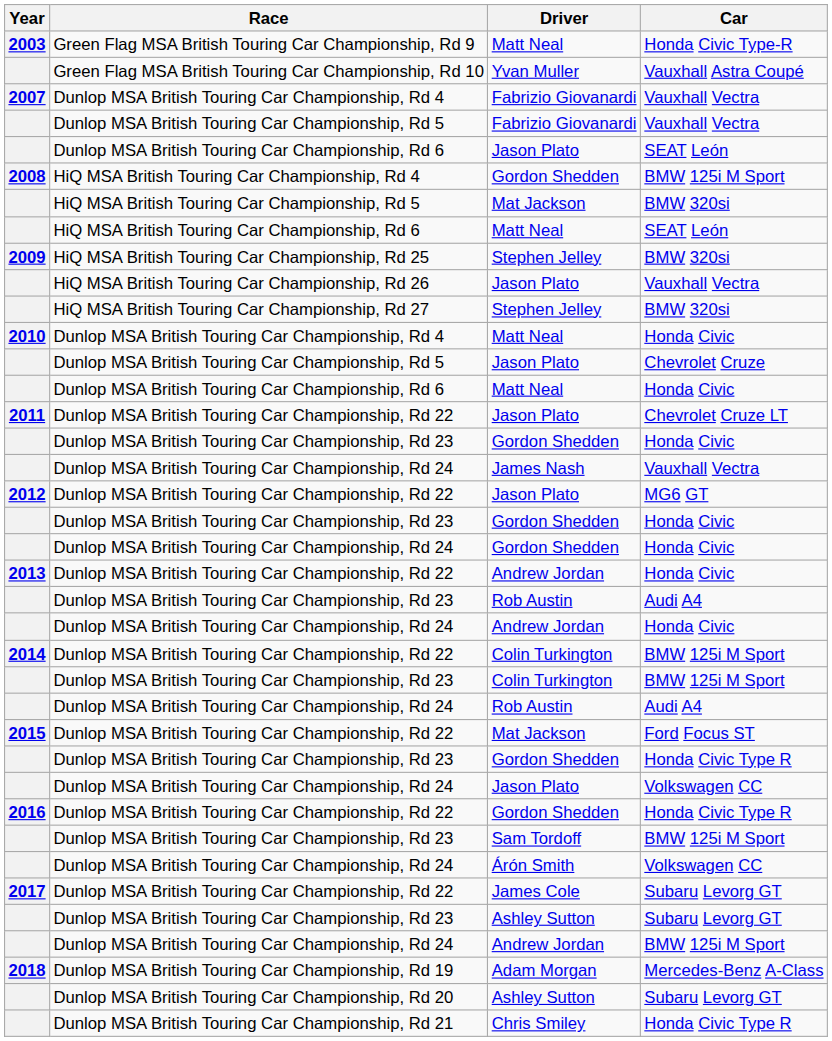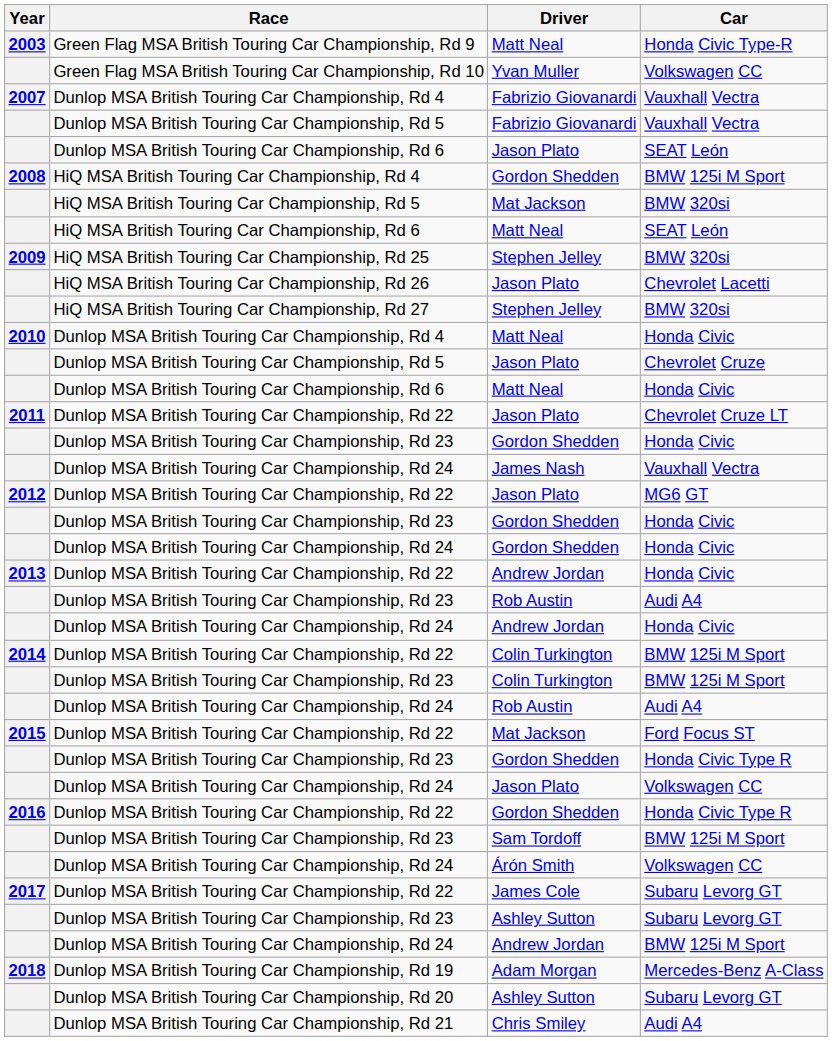 <table class="wikitable" style="font-size: 95%;">
 <tr>
 <th>Year</th>
 <th>Race</th>
 <th>Driver</th>
 <th>Car</th>
 </tr>
 <tr>
 <th><a href='#'>2003</a></th>
 <td 2003 Green Flag MSA British Touring Car Championship Round 9>Green Flag MSA British Touring Car Championship, Rd 9</td>
 <td> <a href='#'>Matt Neal</a></td>
 <td><a href='#'>Honda</a> <a href='#'>Civic Type-R</a></td>
 </tr>
 <tr>
 <th></th>
 <td 2003 Green Flag MSA British Touring Car Championship Round 10>Green Flag MSA British Touring Car Championship, Rd 10</td>
 <td> <a href='#'>Yvan Muller</a></td>
-<td><a href='#'>Vauxhall</a> <a href='#'>Astra Coupé</a></td>
+<td><a href='#'>Volkswagen</a> <a href='#'>CC</a></td>
 </tr>
 <tr>
 <th><a href='#'>2007</a></th>
 <td 2007 Dunlop MSA British Touring Car Championship Round 4>Dunlop MSA British Touring Car Championship, Rd 4</td>
 <td> <a href='#'>Fabrizio Giovanardi</a></td>
 <td><a href='#'>Vauxhall</a> <a href='#'>Vectra</a></td>
 </tr>
 <tr>
 <th></th>
 <td 2007 Dunlop MSA British Touring Car Championship Round 5>Dunlop MSA British Touring Car Championship, Rd 5</td>
 <td> <a href='#'>Fabrizio Giovanardi</a></td>
 <td><a href='#'>Vauxhall</a> <a href='#'>Vectra</a></td>
 </tr>
 <tr>
 <th></th>
 <td 2007 Dunlop MSA British Touring Car Championship Round 6>Dunlop MSA British Touring Car Championship, Rd 6</td>
 <td> <a href='#'>Jason Plato</a></td>
 <td><a href='#'>SEAT</a> <a href='#'>León</a></td>
 </tr>
 <tr>
 <th><a href='#'>2008</a></th>
 <td 2008 HiQ MSA British Touring Car Championship Round 4>HiQ MSA British Touring Car Championship, Rd 4</td>
 <td> <a href='#'>Gordon Shedden</a></td>
 <td><a href='#'>BMW</a> <a href='#'>125i M Sport</a></td>
 </tr>
 <tr>
 <th></th>
 <td 2008 HiQ MSA British Touring Car Championship Round 5>HiQ MSA British Touring Car Championship, Rd 5</td>
 <td> <a href='#'>Mat Jackson</a></td>
 <td><a href='#'>BMW</a> <a href='#'>320si</a></td>
 </tr>
 <tr>
 <th></th>
 <td 2008 HiQ MSA British Touring Car Championship Round 6>HiQ MSA British Touring Car Championship, Rd 6</td>
 <td> <a href='#'>Matt Neal</a></td>
 <td><a href='#'>SEAT</a> <a href='#'>León</a></td>
 </tr>
 <tr>
 <th><a href='#'>2009</a></th>
 <td 2009 HiQ MSA British Touring Car Championship Round 25>HiQ MSA British Touring Car Championship, Rd 25</td>
 <td> <a href='#'>Stephen Jelley</a></td>
 <td><a href='#'>BMW</a> <a href='#'>320si</a></td>
 </tr>
 <tr>
 <th></th>
 <td 2009 HiQ MSA British Touring Car Championship Round 26>HiQ MSA British Touring Car Championship, Rd 26</td>
 <td> <a href='#'>Jason Plato</a></td>
-<td><a href='#'>Vauxhall</a> <a href='#'>Vectra</a></td>
+<td><a href='#'>Chevrolet</a> <a href='#'>Lacetti</a></td>
 </tr>
 <tr>
 <th></th>
 <td 2009 HiQ MSA British Touring Car Championship Round 27>HiQ MSA British Touring Car Championship, Rd 27</td>
 <td> <a href='#'>Stephen Jelley</a></td>
 <td><a href='#'>BMW</a> <a href='#'>320si</a></td>
 </tr>
 <tr>
 <th><a href='#'>2010</a></th>
 <td 2010 Dunlop MSA British Touring Car Championship Round 4>Dunlop MSA British Touring Car Championship, Rd 4</td>
 <td> <a href='#'>Matt Neal</a></td>
 <td><a href='#'>Honda</a> <a href='#'>Civic</a></td>
 </tr>
 <tr>
 <th></th>
 <td 2010 Dunlop MSA British Touring Car Championship Round 5>Dunlop MSA British Touring Car Championship, Rd 5</td>
 <td> <a href='#'>Jason Plato</a></td>
 <td><a href='#'>Chevrolet</a> <a href='#'>Cruze</a></td>
 </tr>
 <tr>
 <th></th>
 <td 2010 Dunlop MSA British Touring Car Championship Round 6>Dunlop MSA British Touring Car Championship, Rd 6</td>
 <td> <a href='#'>Matt Neal</a></td>
 <td><a href='#'>Honda</a> <a href='#'>Civic</a></td>
 </tr>
 <tr>
 <th><a href='#'>2011</a></th>
 <td 2011 Dunlop MSA British Touring Car Championship Round 22>Dunlop MSA British Touring Car Championship, Rd 22</td>
 <td> <a href='#'>Jason Plato</a></td>
 <td><a href='#'>Chevrolet</a> <a href='#'>Cruze LT</a></td>
 </tr>
 <tr>
 <th></th>
 <td 2011 Dunlop MSA British Touring Car Championship Round 23>Dunlop MSA British Touring Car Championship, Rd 23</td>
 <td> <a href='#'>Gordon Shedden</a></td>
 <td><a href='#'>Honda</a> <a href='#'>Civic</a></td>
 </tr>
 <tr>
 <th></th>
 <td 2011 Dunlop MSA British Touring Car Championship Round 24>Dunlop MSA British Touring Car Championship, Rd 24</td>
 <td> <a href='#'>James Nash</a></td>
 <td><a href='#'>Vauxhall</a> <a href='#'>Vectra</a></td>
 </tr>
 <tr>
 <th><a href='#'>2012</a></th>
 <td 2012 Dunlop MSA British Touring Car Championship Round 22>Dunlop MSA British Touring Car Championship, Rd 22</td>
 <td> <a href='#'>Jason Plato</a></td>
 <td><a href='#'>MG6</a> <a href='#'>GT</a></td>
 </tr>
 <tr>
 <th></th>
 <td 2012 Dunlop MSA British Touring Car Championship Round 23>Dunlop MSA British Touring Car Championship, Rd 23</td>
 <td> <a href='#'>Gordon Shedden</a></td>
 <td><a href='#'>Honda</a> <a href='#'>Civic</a></td>
 </tr>
 <tr>
 <th></th>
 <td 2012 Dunlop MSA British Touring Car Championship Round 24>Dunlop MSA British Touring Car Championship, Rd 24</td>
 <td> <a href='#'>Gordon Shedden</a></td>
 <td><a href='#'>Honda</a> <a href='#'>Civic</a></td>
 </tr>
 <tr>
 <th><a href='#'>2013</a></th>
 <td 2013 Dunlop MSA British Touring Car Championship Round 22>Dunlop MSA British Touring Car Championship, Rd 22</td>
 <td> <a href='#'>Andrew Jordan</a></td>
 <td><a href='#'>Honda</a> <a href='#'>Civic</a></td>
 </tr>
 <tr>
 <th></th>
 <td 2013 Dunlop MSA British Touring Car Championship Round 23>Dunlop MSA British Touring Car Championship, Rd 23</td>
 <td> <a href='#'>Rob Austin</a></td>
 <td><a href='#'>Audi</a> <a href='#'>A4</a></td>
 </tr>
 <tr>
 <th></th>
 <td 2013 Dunlop MSA British Touring Car Championship Round 24>Dunlop MSA British Touring Car Championship, Rd 24</td>
 <td> <a href='#'>Andrew Jordan</a></td>
 <td><a href='#'>Honda</a> <a href='#'>Civic</a></td>
 </tr>
 <tr>
 <th><a href='#'>2014</a></th>
 <td 2014 Dunlop MSA British Touring Car Championship Round 22>Dunlop MSA British Touring Car Championship, Rd 22</td>
 <td> <a href='#'>Colin Turkington</a></td>
 <td><a href='#'>BMW</a> <a href='#'>125i M Sport</a></td>
 </tr>
 <tr>
 <th></th>
 <td 2014 Dunlop MSA British Touring Car Championship Round 23>Dunlop MSA British Touring Car Championship, Rd 23</td>
 <td> <a href='#'>Colin Turkington</a></td>
 <td><a href='#'>BMW</a> <a href='#'>125i M Sport</a></td>
 </tr>
 <tr>
 <th></th>
 <td 2014 Dunlop MSA British Touring Car Championship Round 24>Dunlop MSA British Touring Car Championship, Rd 24</td>
 <td> <a href='#'>Rob Austin</a></td>
 <td><a href='#'>Audi</a> <a href='#'>A4</a></td>
 </tr>
 <tr>
 <th><a href='#'>2015</a></th>
 <td 2015 Dunlop MSA British Touring Car Championship Round 22>Dunlop MSA British Touring Car Championship, Rd 22</td>
 <td> <a href='#'>Mat Jackson</a></td>
 <td><a href='#'>Ford</a> <a href='#'>Focus ST</a></td>
 </tr>
 <tr>
 <th></th>
 <td 2015 Dunlop MSA British Touring Car Championship Round 23>Dunlop MSA British Touring Car Championship, Rd 23</td>
 <td> <a href='#'>Gordon Shedden</a></td>
 <td><a href='#'>Honda</a> <a href='#'>Civic Type R</a></td>
 </tr>
 <tr>
 <th></th>
 <td 2015 Dunlop MSA British Touring Car Championship Round 24>Dunlop MSA British Touring Car Championship, Rd 24</td>
 <td> <a href='#'>Jason Plato</a></td>
 <td><a href='#'>Volkswagen</a> <a href='#'>CC</a></td>
 </tr>
 <tr>
 <th><a href='#'>2016</a></th>
 <td 2016 Dunlop MSA British Touring Car Championship Round 22>Dunlop MSA British Touring Car Championship, Rd 22</td>
 <td> <a href='#'>Gordon Shedden</a></td>
 <td><a href='#'>Honda</a> <a href='#'>Civic Type R</a></td>
 </tr>
 <tr>
 <th></th>
 <td 2016 Dunlop MSA British Touring Car Championship Round 23>Dunlop MSA British Touring Car Championship, Rd 23</td>
 <td> <a href='#'>Sam Tordoff</a></td>
 <td><a href='#'>BMW</a> <a href='#'>125i M Sport</a></td>
 </tr>
 <tr>
 <th></th>
 <td 2016 Dunlop MSA British Touring Car Championship Round 24>Dunlop MSA British Touring Car Championship, Rd 24</td>
 <td> <a href='#'>Árón Smith</a></td>
 <td><a href='#'>Volkswagen</a> <a href='#'>CC</a></td>
 </tr>
 <tr>
 <th><a href='#'>2017</a></th>
 <td>Dunlop MSA British Touring Car Championship, Rd 22</td>
 <td> <a href='#'>James Cole</a></td>
 <td><a href='#'>Subaru</a> <a href='#'>Levorg GT</a></td>
 </tr>
 <tr>
 <th></th>
 <td>Dunlop MSA British Touring Car Championship, Rd 23</td>
 <td> <a href='#'>Ashley Sutton</a></td>
 <td><a href='#'>Subaru</a> <a href='#'>Levorg GT</a></td>
 </tr>
 <tr>
 <th></th>
 <td>Dunlop MSA British Touring Car Championship, Rd 24</td>
 <td> <a href='#'>Andrew Jordan</a></td>
 <td><a href='#'>BMW</a> <a href='#'>125i M Sport</a></td>
 </tr>
 <tr>
 <th><a href='#'>2018</a></th>
 <td>Dunlop MSA British Touring Car Championship, Rd 19</td>
 <td> <a href='#'>Adam Morgan</a></td>
 <td><a href='#'>Mercedes-Benz</a> <a href='#'>A-Class</a></td>
 </tr>
 <tr>
 <th></th>
 <td>Dunlop MSA British Touring Car Championship, Rd 20</td>
 <td> <a href='#'>Ashley Sutton</a></td>
 <td><a href='#'>Subaru</a> <a href='#'>Levorg GT</a></td>
 </tr>
 <tr>
 <th></th>
 <td>Dunlop MSA British Touring Car Championship, Rd 21</td>
 <td> <a href='#'>Chris Smiley</a></td>
-<td><a href='#'>Honda</a> <a href='#'>Civic Type R</a></td>
+<td><a href='#'>Audi</a> <a href='#'>A4</a></td>
 </tr>
 </table>
